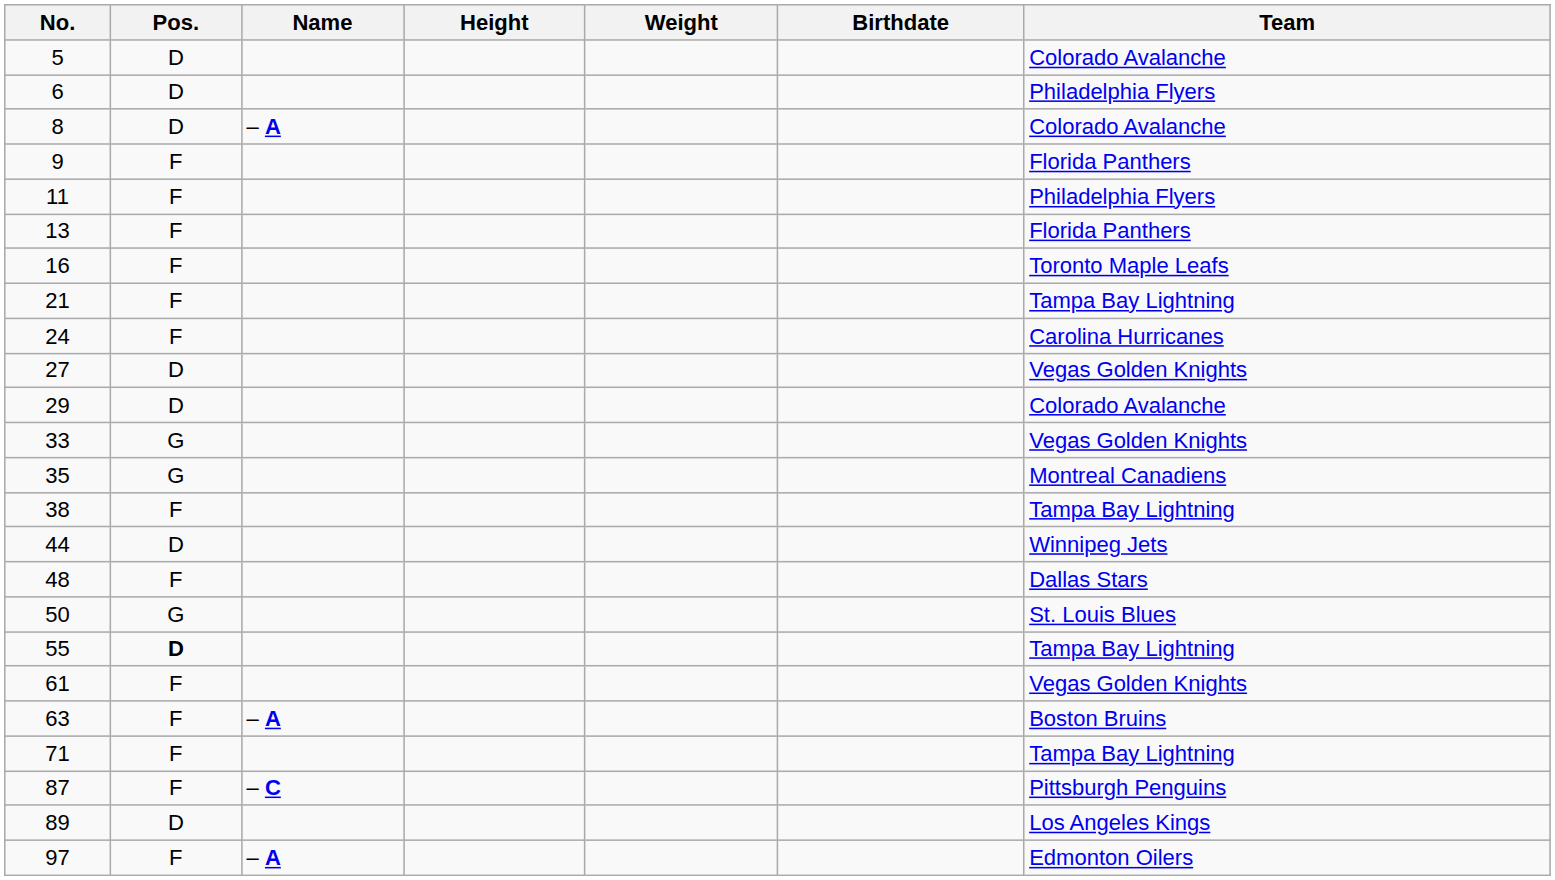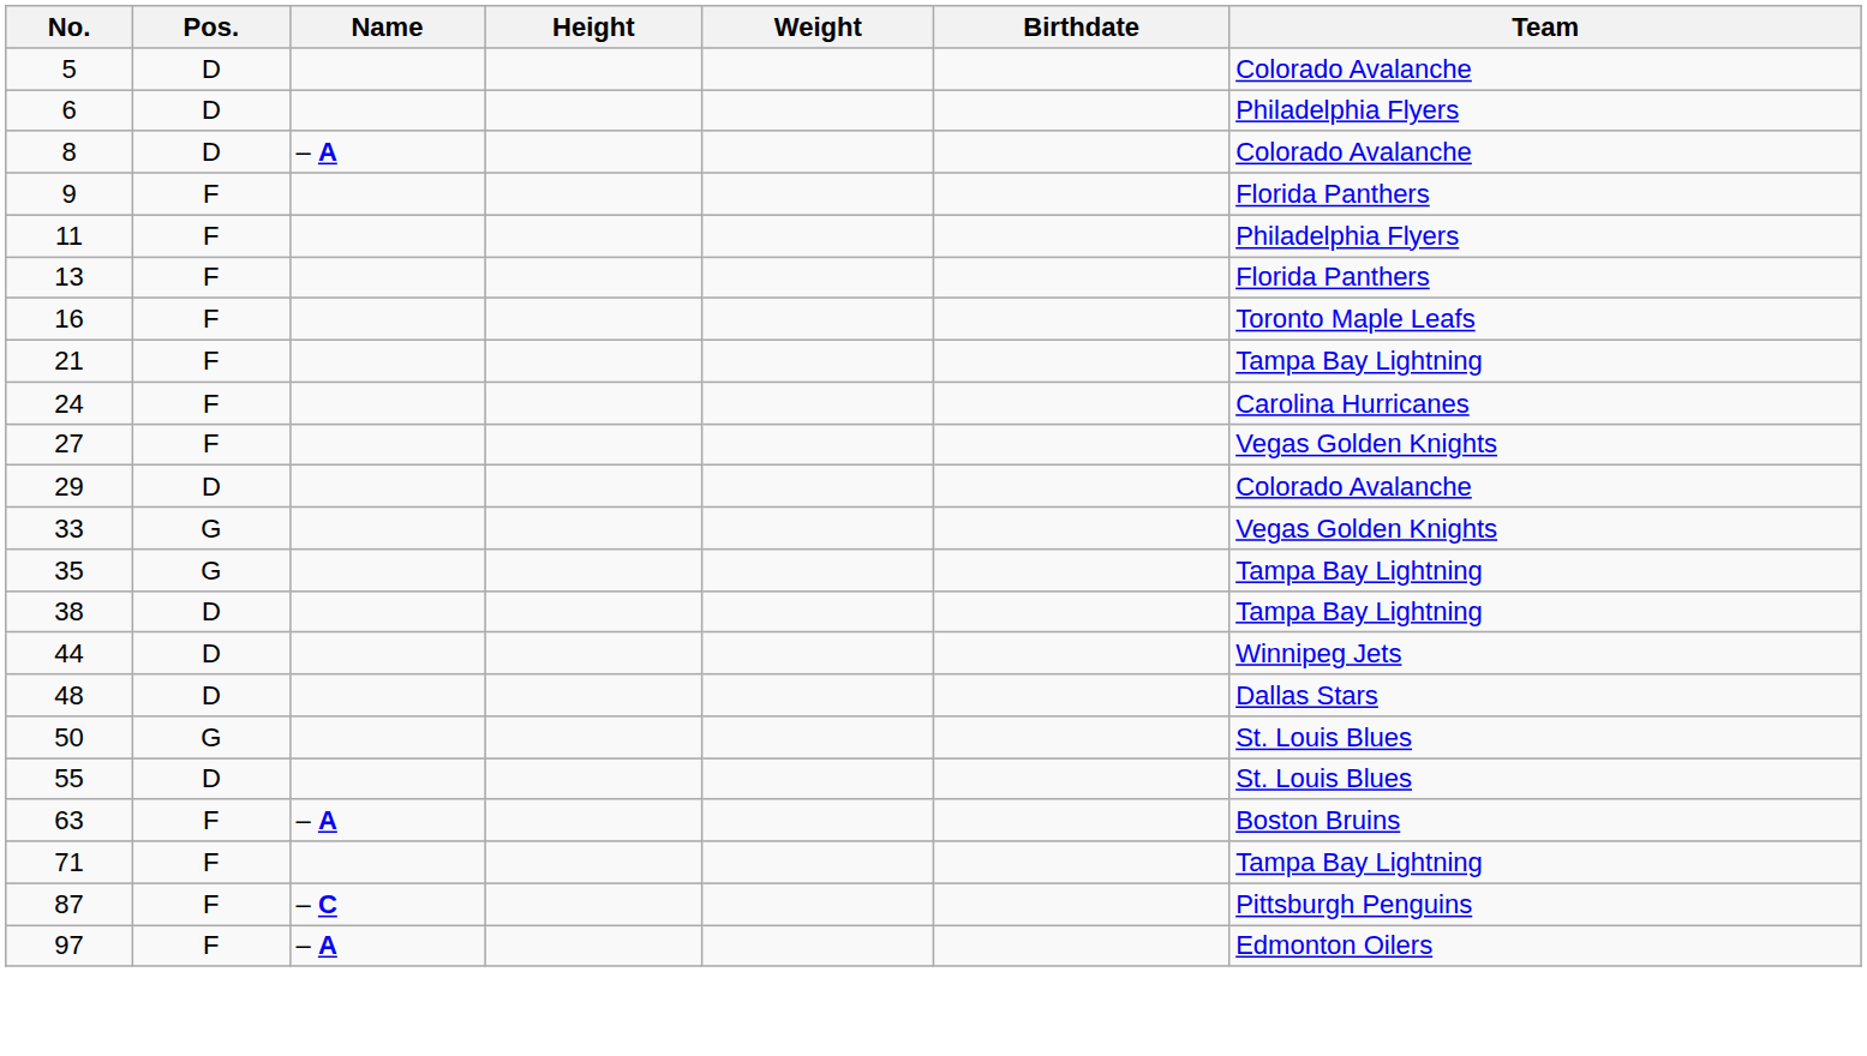 <table width="80%" class="wikitable sortable" style="font-size: 90%; text-align: center;">
 <tr>
 <th>No.</th>
 <th>Pos.</th>
 <th>Name</th>
 <th>Height</th>
 <th>Weight</th>
 <th>Birthdate</th>
 <th>Team</th>
 </tr>
 <tr>
 <td>5</td>
 <td>D</td>
 <td align=left></td>
 <td></td>
 <td></td>
 <td></td>
 <td style="text-align:left;"> <a href='#'>Colorado Avalanche</a></td>
 </tr>
 <tr>
 <td>6</td>
 <td>D</td>
 <td align=left></td>
 <td></td>
 <td></td>
 <td></td>
 <td style="text-align:left;"> <a href='#'>Philadelphia Flyers</a></td>
 </tr>
 <tr>
 <td>8</td>
 <td>D</td>
 <td align=left> – <strong><a href='#'>A</a></strong></td>
 <td></td>
 <td></td>
 <td></td>
 <td style="text-align:left;"> <a href='#'>Colorado Avalanche</a></td>
 </tr>
 <tr>
 <td>9</td>
 <td>F</td>
 <td align=left></td>
 <td></td>
 <td></td>
 <td></td>
 <td style="text-align:left;"> <a href='#'>Florida Panthers</a></td>
 </tr>
 <tr>
 <td>11</td>
 <td>F</td>
 <td align=left></td>
 <td></td>
 <td></td>
 <td></td>
 <td style="text-align:left;"> <a href='#'>Philadelphia Flyers</a></td>
 </tr>
 <tr>
 <td>13</td>
 <td>F</td>
 <td align=left></td>
 <td></td>
 <td></td>
 <td></td>
 <td style="text-align:left;"> <a href='#'>Florida Panthers</a></td>
 </tr>
 <tr>
 <td>16</td>
 <td>F</td>
 <td align=left></td>
 <td></td>
 <td></td>
 <td></td>
 <td style="text-align:left;"> <a href='#'>Toronto Maple Leafs</a></td>
 </tr>
 <tr>
 <td>21</td>
 <td>F</td>
 <td align=left></td>
 <td></td>
 <td></td>
 <td></td>
 <td style="text-align:left;"> <a href='#'>Tampa Bay Lightning</a></td>
 </tr>
 <tr>
 <td>24</td>
 <td>F</td>
 <td align=left></td>
 <td></td>
 <td></td>
 <td></td>
 <td style="text-align:left;"> <a href='#'>Carolina Hurricanes</a></td>
 </tr>
 <tr>
 <td>27</td>
-<td>D</td>
+<td>F</td>
 <td align=left></td>
 <td></td>
 <td></td>
 <td></td>
 <td style="text-align:left;"> <a href='#'>Vegas Golden Knights</a></td>
 </tr>
 <tr>
 <td>29</td>
 <td>D</td>
 <td align=left></td>
 <td></td>
 <td></td>
 <td></td>
 <td style="text-align:left;"> <a href='#'>Colorado Avalanche</a></td>
 </tr>
 <tr>
 <td>33</td>
 <td>G</td>
 <td align=left></td>
 <td></td>
 <td></td>
 <td></td>
 <td style="text-align:left;"> <a href='#'>Vegas Golden Knights</a></td>
 </tr>
 <tr>
 <td>35</td>
 <td>G</td>
 <td align=left></td>
 <td></td>
 <td></td>
 <td></td>
-<td style="text-align:left;"> <a href='#'>Montreal Canadiens</a></td>
+<td style="text-align:left;"> <a href='#'>Tampa Bay Lightning</a></td>
 </tr>
 <tr>
 <td>38</td>
-<td>F</td>
+<td>D</td>
 <td align=left></td>
 <td></td>
 <td></td>
 <td></td>
 <td style="text-align:left;"> <a href='#'>Tampa Bay Lightning</a></td>
 </tr>
 <tr>
 <td>44</td>
 <td>D</td>
 <td align=left></td>
 <td></td>
 <td></td>
 <td></td>
 <td style="text-align:left;"> <a href='#'>Winnipeg Jets</a></td>
 </tr>
 <tr>
 <td>48</td>
-<td>F</td>
+<td>D</td>
 <td align=left></td>
 <td></td>
 <td></td>
 <td></td>
 <td style="text-align:left;"> <a href='#'>Dallas Stars</a></td>
 </tr>
 <tr>
 <td>50</td>
 <td>G</td>
 <td align=left></td>
 <td></td>
 <td></td>
 <td></td>
 <td style="text-align:left;"> <a href='#'>St. Louis Blues</a></td>
 </tr>
 <tr>
 <td>55</td>
-<td><strong>D</strong></td>
+<td>D</td>
 <td align=left></td>
 <td></td>
 <td></td>
 <td></td>
-<td style="text-align:left;"> <a href='#'>Tampa Bay Lightning</a></td>
-</tr>
-<tr>
-<td>61</td>
-<td>F</td>
-<td align=left></td>
-<td></td>
-<td></td>
-<td></td>
-<td style="text-align:left;"> <a href='#'>Vegas Golden Knights</a></td>
+<td style="text-align:left;"> <a href='#'>St. Louis Blues</a></td>
 </tr>
 <tr>
 <td>63</td>
 <td>F</td>
 <td align=left> – <strong><a href='#'>A</a></strong></td>
 <td></td>
 <td></td>
 <td></td>
 <td style="text-align:left;"> <a href='#'>Boston Bruins</a></td>
 </tr>
 <tr>
 <td>71</td>
 <td>F</td>
 <td align=left></td>
 <td></td>
 <td></td>
 <td></td>
 <td style="text-align:left;"> <a href='#'>Tampa Bay Lightning</a></td>
 </tr>
 <tr>
 <td>87</td>
 <td>F</td>
 <td align=left> – <strong><a href='#'>C</a></strong></td>
 <td></td>
 <td></td>
 <td></td>
 <td style="text-align:left;"> <a href='#'>Pittsburgh Penguins</a></td>
 </tr>
 <tr>
-<td>89</td>
-<td>D</td>
-<td align=left></td>
-<td></td>
-<td></td>
-<td></td>
-<td style="text-align:left;"> <a href='#'>Los Angeles Kings</a></td>
-</tr>
-<tr>
 <td>97</td>
 <td>F</td>
 <td align=left> – <strong><a href='#'>A</a></strong></td>
 <td></td>
 <td></td>
 <td></td>
 <td style="text-align:left;"> <a href='#'>Edmonton Oilers</a></td>
 </tr>
 </table>
